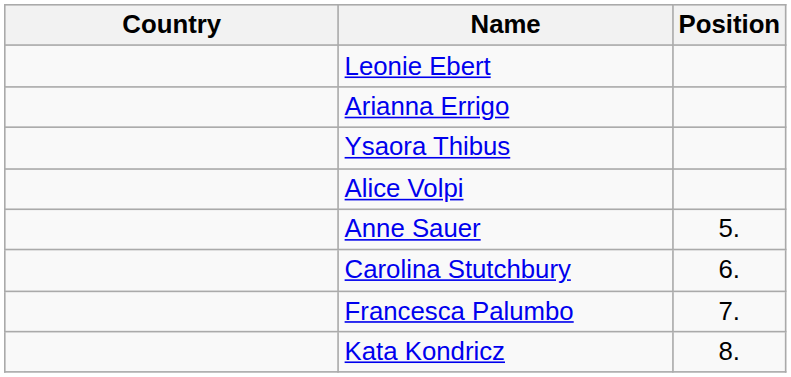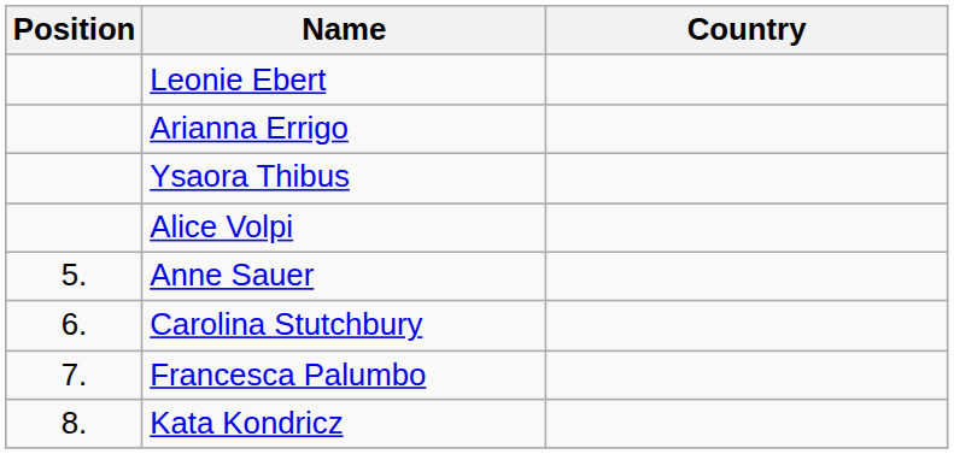 <table class="wikitable">
 <tr>
+<th width="20">Position</th>
+<th width="200">Name</th>
 <th width="200">Country</th>
-<th width="200">Name</th>
-<th width="20">Position</th>
 </tr>
 <tr>
+<td align=center></td>
+<td><a href='#'>Leonie Ebert</a></td>
 <td></td>
-<td><a href='#'>Leonie Ebert</a></td>
-<td align=center></td>
 </tr>
 <tr>
+<td align=center></td>
+<td><a href='#'>Arianna Errigo</a></td>
 <td></td>
-<td><a href='#'>Arianna Errigo</a></td>
-<td align=center></td>
 </tr>
 <tr>
+<td align=center></td>
+<td><a href='#'>Ysaora Thibus</a></td>
 <td></td>
-<td><a href='#'>Ysaora Thibus</a></td>
-<td align=center></td>
 </tr>
 <tr>
+<td align=center></td>
+<td><a href='#'>Alice Volpi</a></td>
 <td></td>
-<td><a href='#'>Alice Volpi</a></td>
-<td align=center></td>
 </tr>
 <tr>
+<td align=center>5.</td>
+<td><a href='#'>Anne Sauer</a></td>
 <td></td>
-<td><a href='#'>Anne Sauer</a></td>
-<td align=center>5.</td>
 </tr>
 <tr>
+<td align=center>6.</td>
+<td><a href='#'>Carolina Stutchbury</a></td>
 <td></td>
-<td><a href='#'>Carolina Stutchbury</a></td>
-<td align=center>6.</td>
 </tr>
 <tr>
+<td align=center>7.</td>
+<td><a href='#'>Francesca Palumbo</a></td>
 <td></td>
-<td><a href='#'>Francesca Palumbo</a></td>
-<td align=center>7.</td>
 </tr>
 <tr>
+<td align=center>8.</td>
+<td><a href='#'>Kata Kondricz</a></td>
 <td></td>
-<td><a href='#'>Kata Kondricz</a></td>
-<td align=center>8.</td>
 </tr>
 </table>
